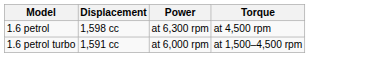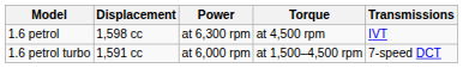 <table class="wikitable" style="text-align:left; font-size:90%;">
 <tr>
 <th>Model</th>
 <th>Displacement</th>
 <th>Power</th>
 <th>Torque</th>
+<th>Transmissions</th>
 </tr>
 <tr>
 <td>1.6 petrol</td>
 <td>1,598 cc</td>
 <td> at 6,300 rpm</td>
 <td> at 4,500 rpm</td>
+<td><a href='#'>IVT</a></td>
 </tr>
 <tr>
 <td>1.6 petrol turbo</td>
 <td>1,591 cc</td>
 <td> at 6,000 rpm</td>
 <td> at 1,500–4,500 rpm</td>
+<td>7-speed <a href='#'>DCT</a></td>
 </tr>
 </table>
